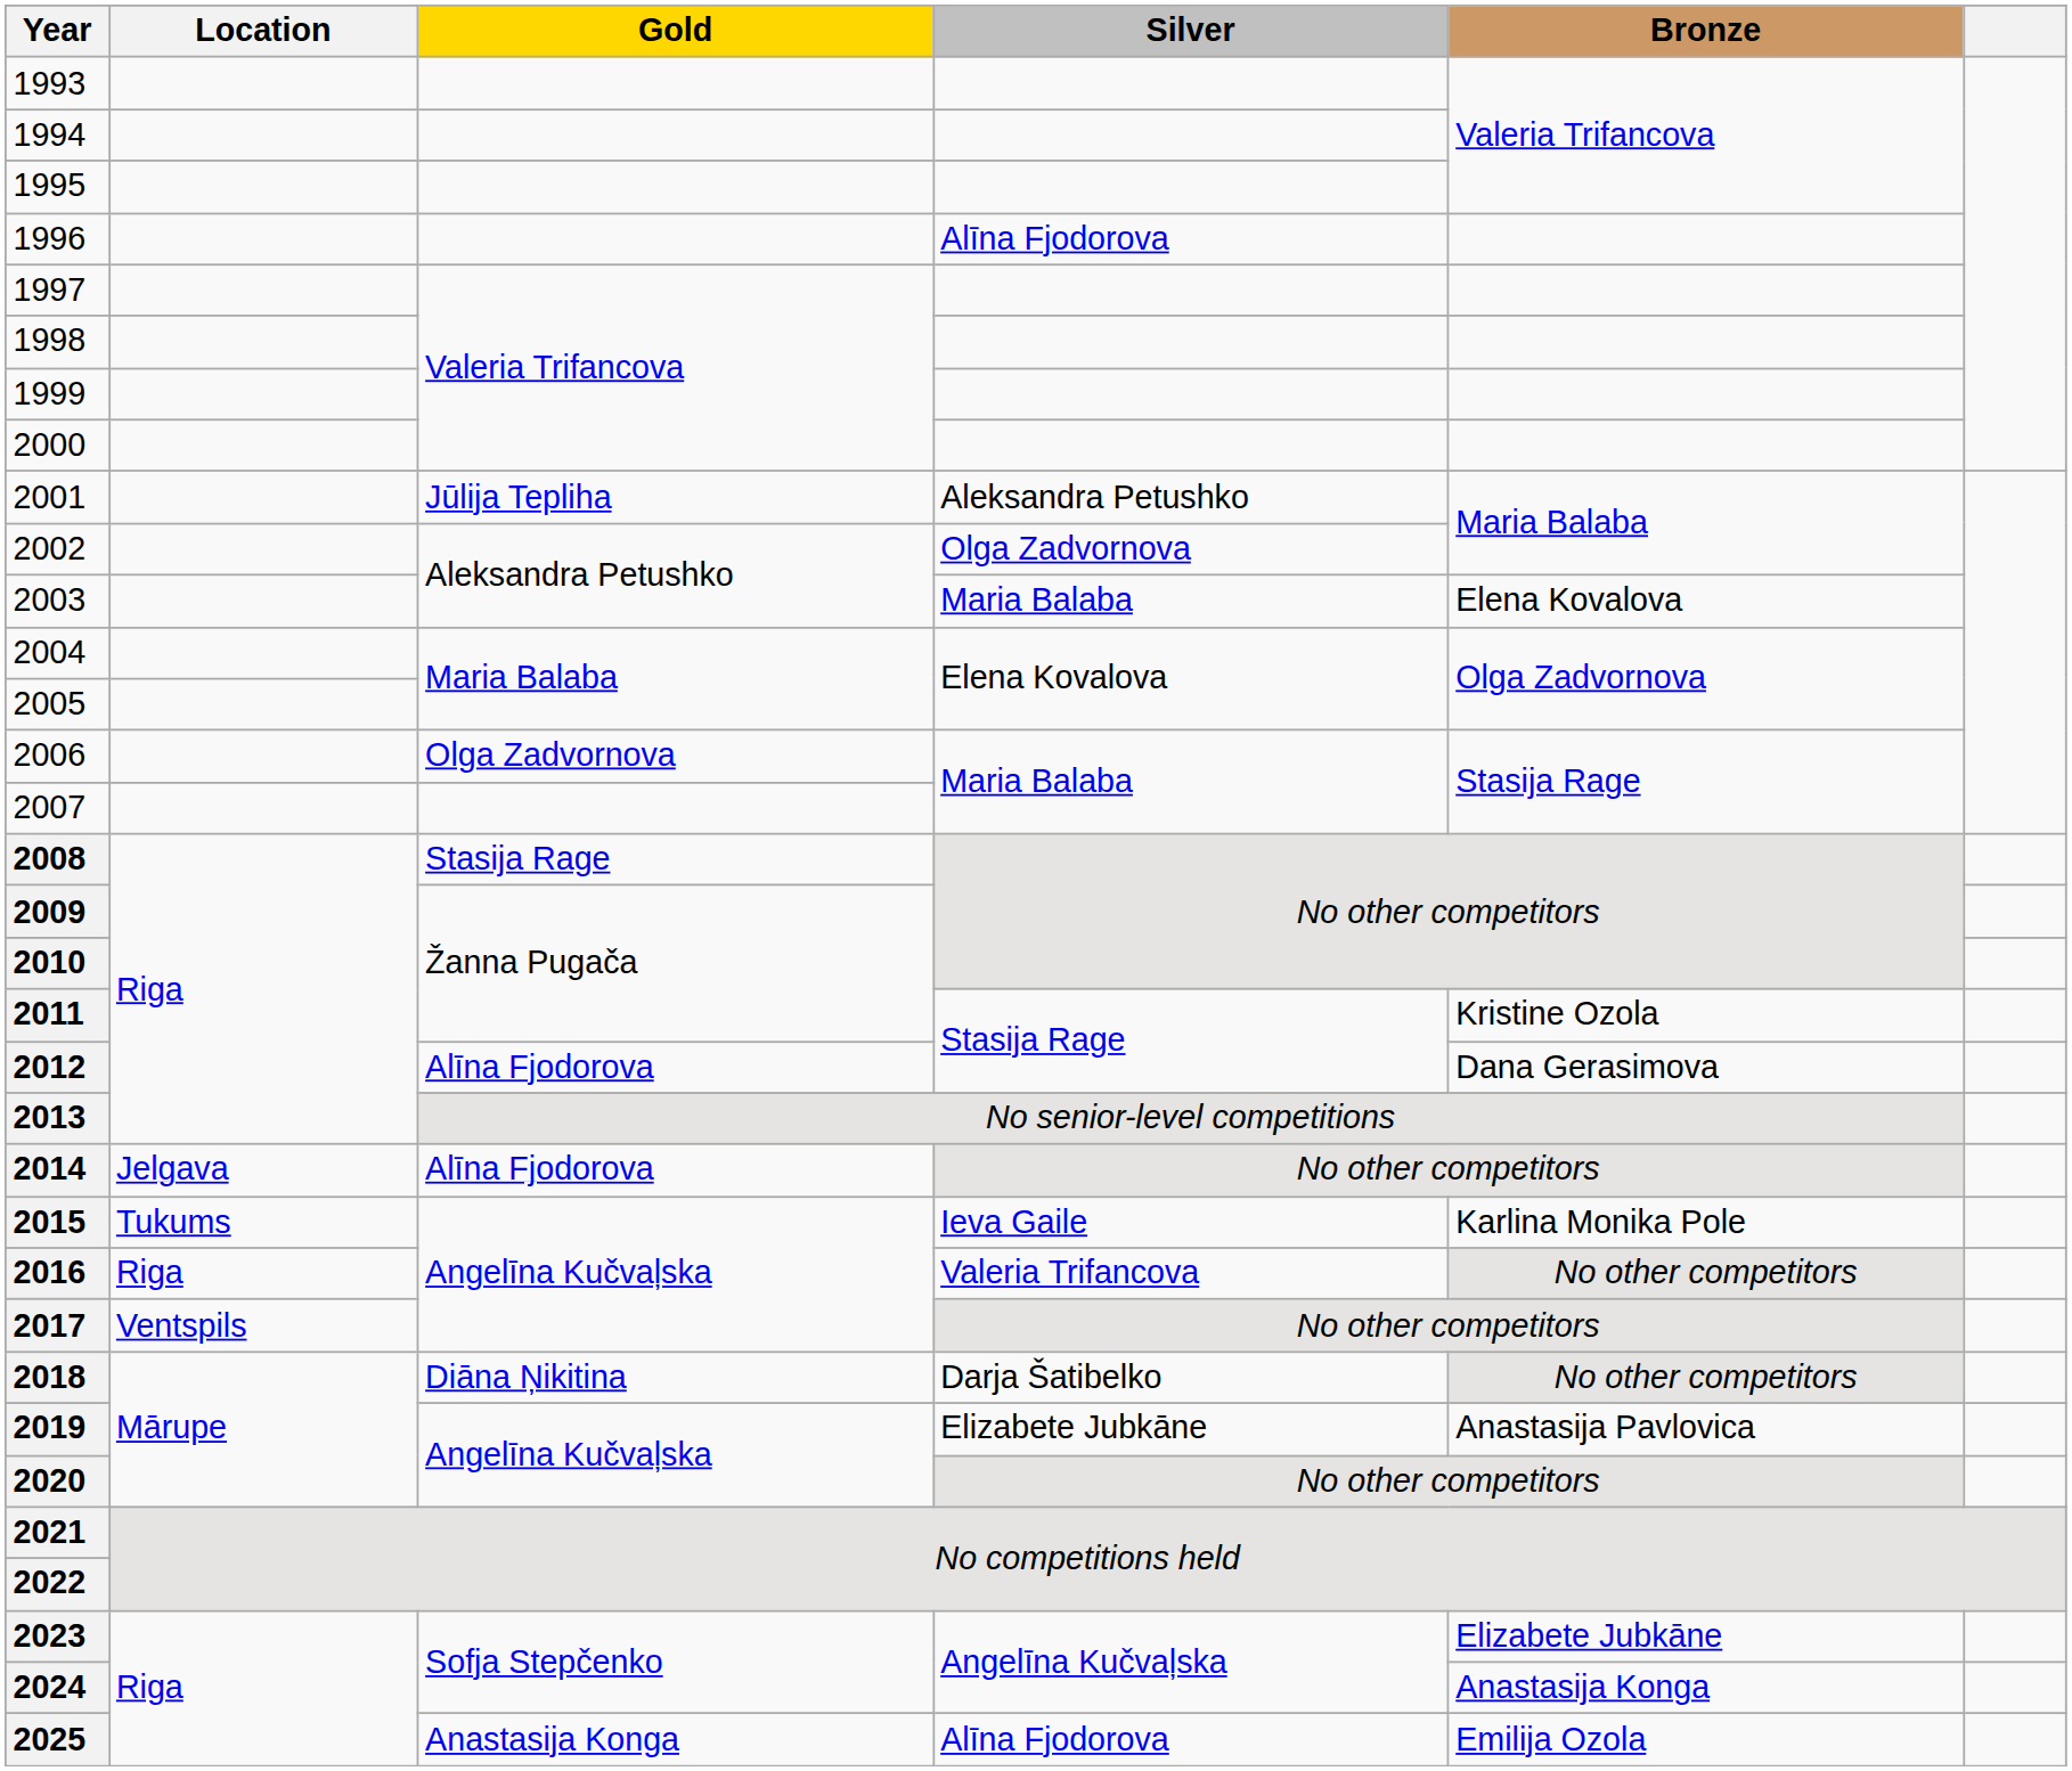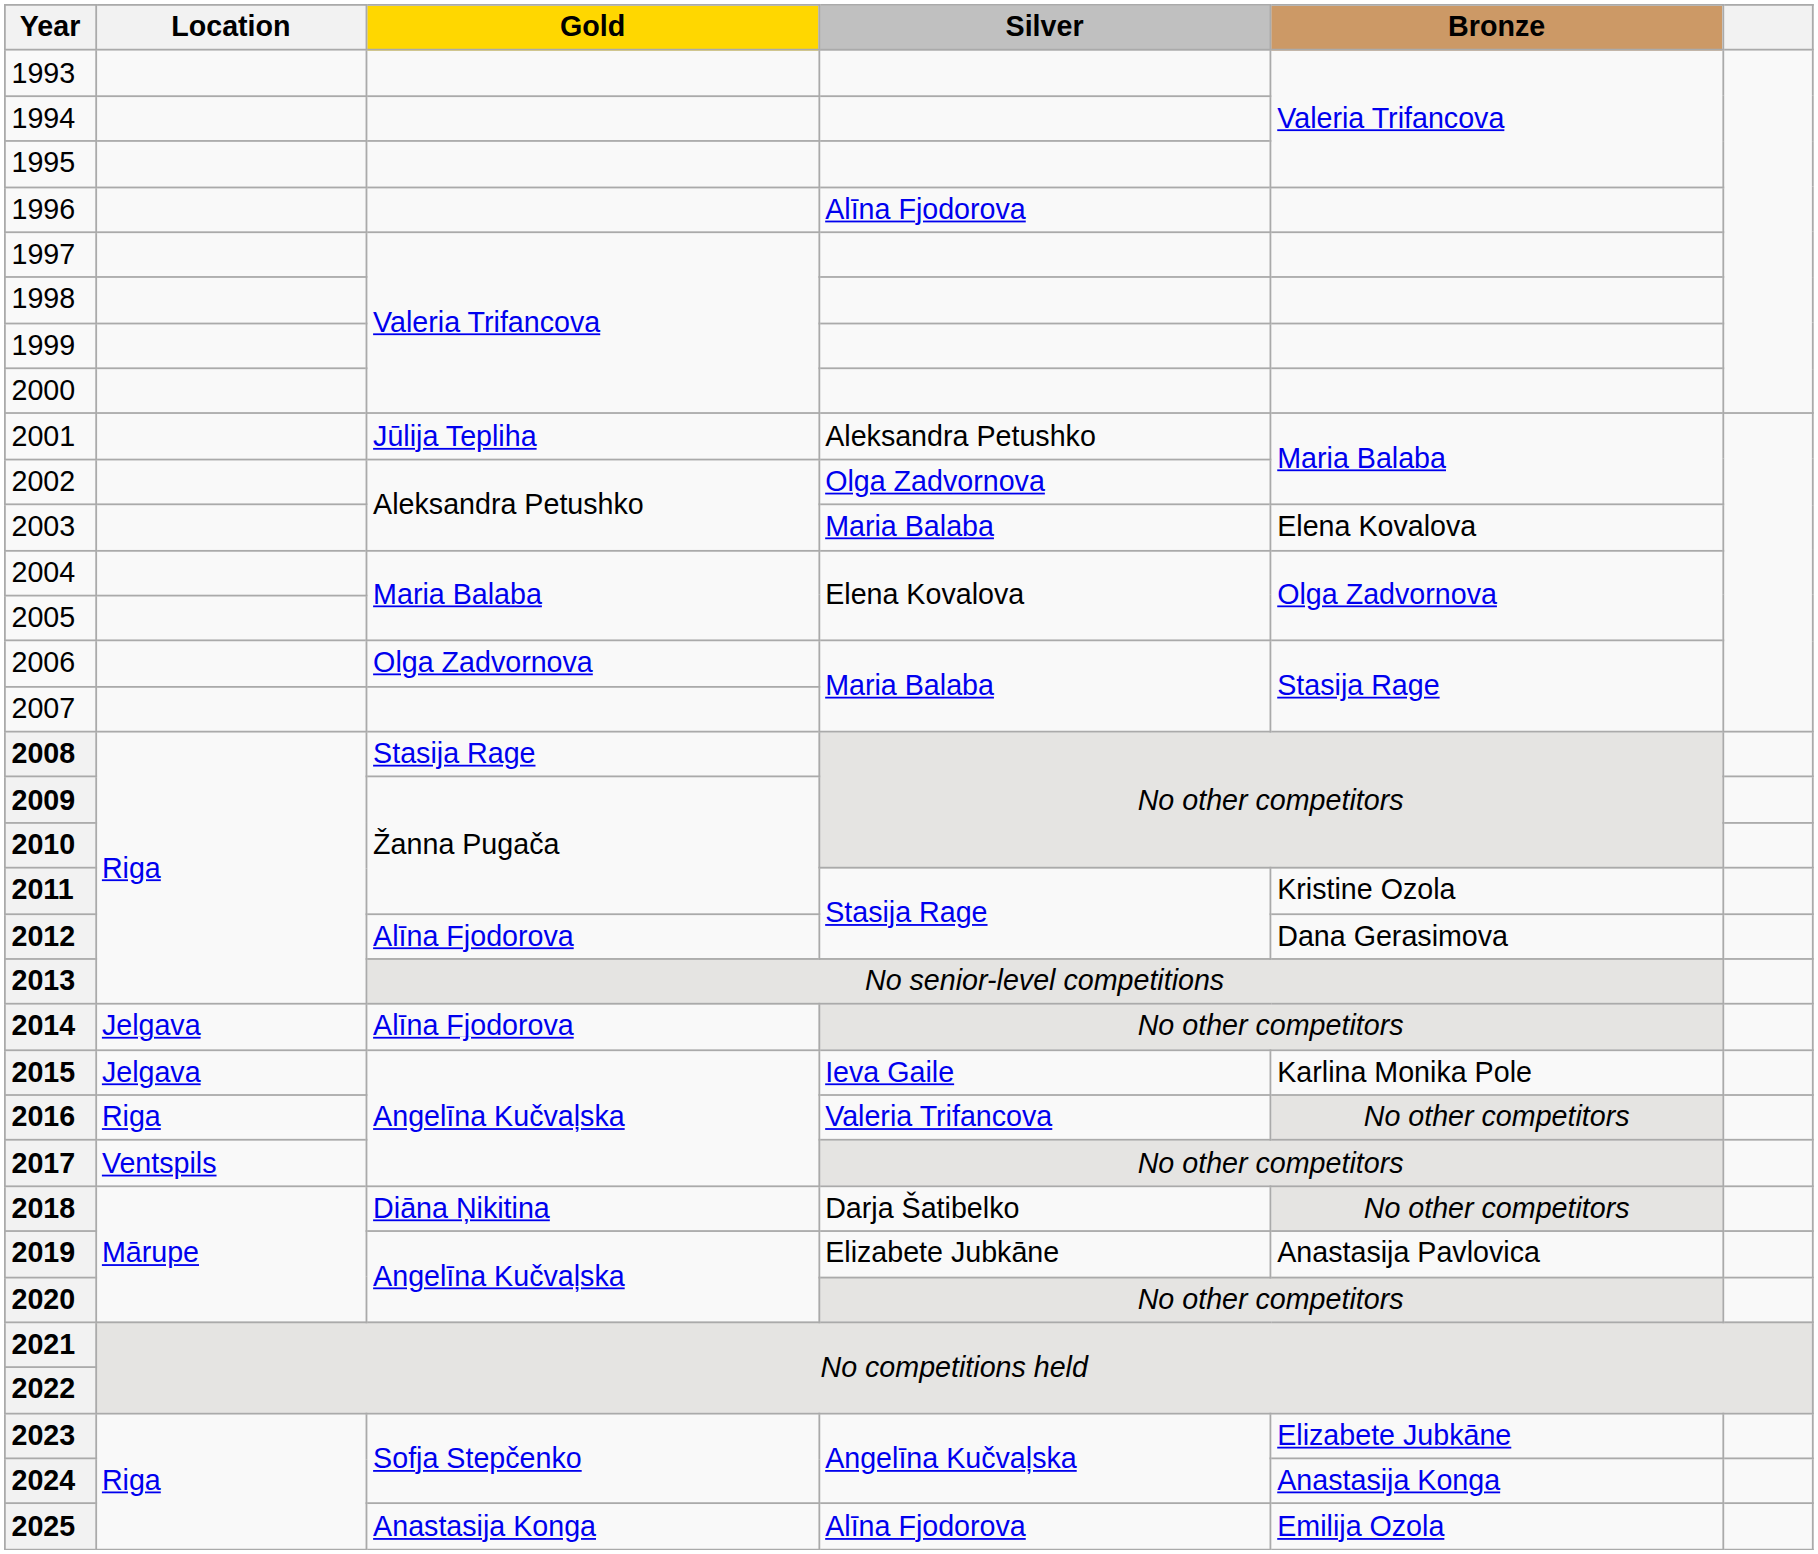 <table class="wikitable unsortable" style="text-align:left; width:80%">
 <tr>
 <th scope="col" style="text-align:center; width:5%">Year</th>
 <th scope="col" style="text-align:center; width:15%">Location</th>
 <td scope="col" style="text-align:center; width:25%; background:gold"><strong>Gold</strong></td>
 <td scope="col" style="text-align:center; width:25%; background:silver"><strong>Silver</strong></td>
 <td scope="col" style="text-align:center; width:25%; background:#c96"><strong>Bronze</strong></td>
 <th scope="col" style="text-align:center; width:5%"></th>
 </tr>
 <tr>
 <td>1993</td>
 <td></td>
 <td></td>
 <td></td>
 <td rowspan="3"><a href='#'>Valeria Trifancova</a></td>
 <td rowspan="8"></td>
 </tr>
 <tr>
 <td>1994</td>
 <td></td>
 <td></td>
 <td></td>
 </tr>
 <tr>
 <td>1995</td>
 <td></td>
 <td></td>
 <td></td>
 </tr>
 <tr>
 <td>1996</td>
 <td></td>
 <td></td>
 <td><a href='#'>Alīna Fjodorova</a></td>
 <td></td>
 </tr>
 <tr>
 <td>1997</td>
 <td></td>
 <td rowspan="4"><a href='#'>Valeria Trifancova</a></td>
 <td></td>
 <td></td>
 </tr>
 <tr>
 <td>1998</td>
 <td></td>
 <td></td>
 <td></td>
 </tr>
 <tr>
 <td>1999</td>
 <td></td>
 <td></td>
 <td></td>
 </tr>
 <tr>
 <td>2000</td>
 <td></td>
 <td></td>
 <td></td>
 </tr>
 <tr>
 <td>2001</td>
 <td></td>
 <td><a href='#'>Jūlija Tepliha</a></td>
 <td>Aleksandra Petushko</td>
 <td rowspan="2"><a href='#'>Maria Balaba</a></td>
 <td rowspan="7"></td>
 </tr>
 <tr>
 <td>2002</td>
 <td></td>
 <td rowspan="2">Aleksandra Petushko</td>
 <td><a href='#'>Olga Zadvornova</a></td>
 </tr>
 <tr>
 <td>2003</td>
 <td></td>
 <td><a href='#'>Maria Balaba</a></td>
 <td>Elena Kovalova</td>
 </tr>
 <tr>
 <td>2004</td>
 <td></td>
 <td rowspan="2"><a href='#'>Maria Balaba</a></td>
 <td rowspan="2">Elena Kovalova</td>
 <td rowspan="2"><a href='#'>Olga Zadvornova</a></td>
 </tr>
 <tr>
 <td>2005</td>
 <td></td>
 </tr>
 <tr>
 <td>2006</td>
 <td></td>
 <td><a href='#'>Olga Zadvornova</a></td>
 <td rowspan="2"><a href='#'>Maria Balaba</a></td>
 <td rowspan="2"><a href='#'>Stasija Rage</a></td>
 </tr>
 <tr>
 <td>2007</td>
 <td></td>
 <td></td>
 </tr>
 <tr>
 <th scope="row" style="text-align:left">2008</th>
 <td rowspan="6"><a href='#'>Riga</a></td>
 <td><a href='#'>Stasija Rage</a></td>
 <td colspan="2" rowspan="3" align="center" bgcolor="e5e4e2"><em>No other competitors</em></td>
 <td></td>
 </tr>
 <tr>
 <th scope="row" style="text-align:left">2009</th>
 <td rowspan="3">Žanna Pugača</td>
 <td></td>
 </tr>
 <tr>
 <th scope="row" style="text-align:left">2010</th>
 <td></td>
 </tr>
 <tr>
 <th scope="row" style="text-align:left">2011</th>
 <td rowspan="2"><a href='#'>Stasija Rage</a></td>
 <td>Kristine Ozola</td>
 <td></td>
 </tr>
 <tr>
 <th scope="row" style="text-align:left">2012</th>
 <td><a href='#'>Alīna Fjodorova</a></td>
 <td>Dana Gerasimova</td>
 <td></td>
 </tr>
 <tr>
 <th scope="row" style="text-align:left">2013</th>
 <td colspan="3" bgcolor="e5e4e2" align="center"><em>No senior-level competitions</em></td>
 <td></td>
 </tr>
 <tr>
 <th scope="row" style="text-align:left">2014</th>
 <td><a href='#'>Jelgava</a></td>
 <td><a href='#'>Alīna Fjodorova</a></td>
 <td colspan="2" align="center" bgcolor="e5e4e2"><em>No other competitors</em></td>
 <td></td>
 </tr>
 <tr>
 <th scope="row" style="text-align:left">2015</th>
-<td><a href='#'>Tukums</a></td>
+<td><a href='#'>Jelgava</a></td>
 <td rowspan="3"><a href='#'>Angelīna Kučvaļska</a></td>
 <td><a href='#'>Ieva Gaile</a></td>
 <td>Karlina Monika Pole</td>
 <td></td>
 </tr>
 <tr>
 <th scope="row" style="text-align:left">2016</th>
 <td><a href='#'>Riga</a></td>
 <td><a href='#'>Valeria Trifancova</a></td>
 <td align="center" bgcolor="e5e4e2"><em>No other competitors</em></td>
 <td></td>
 </tr>
 <tr>
 <th scope="row" style="text-align:left">2017</th>
 <td><a href='#'>Ventspils</a></td>
 <td colspan="2" align="center" bgcolor="e5e4e2"><em>No other competitors</em></td>
 <td></td>
 </tr>
 <tr>
 <th scope="row" style="text-align:left">2018</th>
 <td rowspan="3"><a href='#'>Mārupe</a></td>
 <td><a href='#'>Diāna Ņikitina</a></td>
 <td>Darja Šatibelko</td>
 <td align="center" bgcolor="e5e4e2"><em>No other competitors</em></td>
 <td></td>
 </tr>
 <tr>
 <th scope="row" style="text-align:left">2019</th>
 <td rowspan="2"><a href='#'>Angelīna Kučvaļska</a></td>
 <td>Elizabete Jubkāne</td>
 <td>Anastasija Pavlovica</td>
 <td></td>
 </tr>
 <tr>
 <th scope="row" style="text-align:left">2020</th>
 <td colspan="2" align="center" bgcolor="e5e4e2"><em>No other competitors</em></td>
 <td></td>
 </tr>
 <tr>
 <th scope="row" style="text-align:left">2021</th>
 <td colspan="5" rowspan="2" align="center" bgcolor="e5e4e2"><em>No competitions held</em></td>
 </tr>
 <tr>
 <th scope="row" style="text-align:left">2022</th>
 </tr>
 <tr>
 <th scope="row" style="text-align:left">2023</th>
 <td rowspan="3"><a href='#'>Riga</a></td>
 <td rowspan="2"><a href='#'>Sofja Stepčenko</a></td>
 <td rowspan="2"><a href='#'>Angelīna Kučvaļska</a></td>
 <td><a href='#'>Elizabete Jubkāne</a></td>
 <td></td>
 </tr>
 <tr>
 <th scope="row" style="text-align:left">2024</th>
 <td><a href='#'>Anastasija Konga</a></td>
 <td></td>
 </tr>
 <tr>
 <th scope="row" style="text-align:left">2025</th>
 <td><a href='#'>Anastasija Konga</a></td>
 <td><a href='#'>Alīna Fjodorova</a></td>
 <td><a href='#'>Emilija Ozola</a></td>
 <td></td>
 </tr>
 </table>
